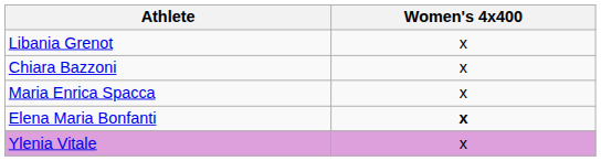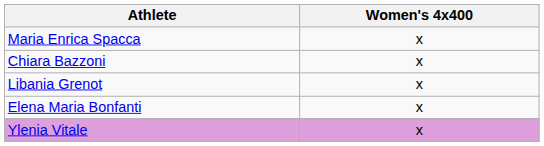 <table class="wikitable" width=30% style="font-size:100%; text-align:center;">
 <tr>
 <th>Athlete</th>
 <th>Women's 4x400</th>
 </tr>
 <tr>
-<td align=left><a href='#'>Libania Grenot</a></td>
+<td align=left><a href='#'>Maria Enrica Spacca</a></td>
 <td>x</td>
 </tr>
 <tr>
 <td align=left><a href='#'>Chiara Bazzoni</a></td>
 <td>x</td>
 </tr>
 <tr>
-<td align=left><a href='#'>Maria Enrica Spacca</a></td>
+<td align=left><a href='#'>Libania Grenot</a></td>
 <td>x</td>
 </tr>
 <tr>
 <td align=left><a href='#'>Elena Maria Bonfanti</a></td>
-<td><strong>x</strong></td>
+<td>x</td>
 </tr>
 <tr bgcolor=plum>
 <td align=left><a href='#'>Ylenia Vitale</a></td>
 <td>x</td>
 </tr>
 </table>
